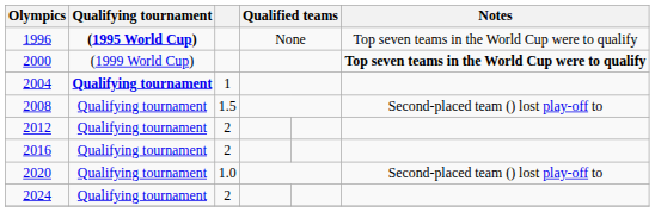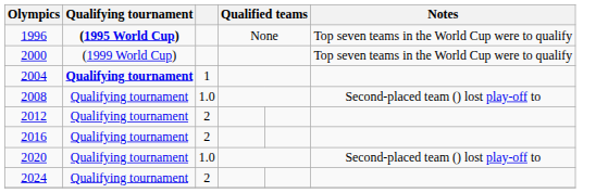 <table class="wikitable" style="text-align: center;">
 <tr>
 <th>Olympics</th>
 <th>Qualifying tournament</th>
 <th></th>
 <th colspan=2>Qualified teams</th>
 <th>Notes</th>
 </tr>
 <tr>
 <td><a href='#'>1996</a></td>
 <td><strong>(<a href='#'>1995 World Cup</a>)</strong></td>
 <td></td>
 <td colspan=2>None</td>
 <td>Top seven teams in the World Cup were to qualify</td>
 </tr>
 <tr>
 <td><a href='#'>2000</a></td>
 <td>(<a href='#'>1999 World Cup</a>)</td>
 <td></td>
 <td colspan=2></td>
-<td><strong>Top seven teams in the World Cup were to qualify</strong></td>
+<td>Top seven teams in the World Cup were to qualify</td>
 </tr>
 <tr>
 <td><a href='#'>2004</a></td>
 <td><strong><a href='#'>Qualifying tournament</a></strong></td>
 <td>1</td>
 <td colspan=2></td>
 <td></td>
 </tr>
 <tr>
 <td><a href='#'>2008</a></td>
 <td><a href='#'>Qualifying tournament</a></td>
-<td>1.5</td>
+<td>1.0</td>
 <td colspan=2></td>
 <td>Second-placed team () lost <a href='#'>play-off</a> to </td>
 </tr>
 <tr>
 <td><a href='#'>2012</a></td>
 <td><a href='#'>Qualifying tournament</a></td>
 <td>2</td>
 <td></td>
 <td></td>
 <td></td>
 </tr>
 <tr>
 <td><a href='#'>2016</a></td>
 <td><a href='#'>Qualifying tournament</a></td>
 <td>2</td>
 <td></td>
 <td></td>
 <td></td>
 </tr>
 <tr>
 <td><a href='#'>2020</a></td>
 <td><a href='#'>Qualifying tournament</a></td>
 <td>1.0</td>
 <td colspan=2></td>
 <td>Second-placed team () lost <a href='#'>play-off</a> to </td>
 </tr>
 <tr>
 <td><a href='#'>2024</a></td>
 <td><a href='#'>Qualifying tournament</a></td>
 <td>2</td>
 <td></td>
 <td></td>
 <td></td>
 </tr>
 <tr>
 </tr>
 </table>
